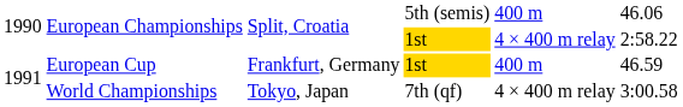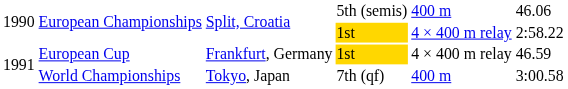 <table>
 <tr>
 <td rowspan=2>1990</td>
 <td rowspan=2><a href='#'>European Championships</a></td>
 <td rowspan=2><a href='#'>Split, Croatia</a></td>
 <td>5th (semis)</td>
 <td><a href='#'>400 m</a></td>
 <td>46.06</td>
 </tr>
 <tr>
 <td bgcolor=gold>1st</td>
 <td><a href='#'>4 × 400 m relay</a></td>
 <td>2:58.22 </td>
 </tr>
 <tr>
 <td rowspan=2>1991</td>
 <td><a href='#'>European Cup</a></td>
 <td><a href='#'>Frankfurt</a>, Germany</td>
 <td bgcolor=gold>1st</td>
-<td><a href='#'>400 m</a></td>
+<td>4 × 400 m relay</td>
 <td>46.59</td>
 </tr>
 <tr>
 <td><a href='#'>World Championships</a></td>
 <td><a href='#'>Tokyo</a>, Japan</td>
 <td>7th (qf)</td>
-<td>4 × 400 m relay</td>
+<td><a href='#'>400 m</a></td>
 <td>3:00.58</td>
 </tr>
 </table>
